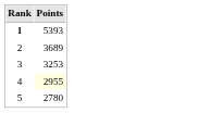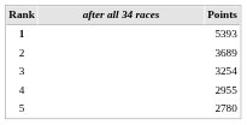 <table cellspacing="1" cellpadding="3" style="border:1px solid #aaa; font-size:86%;">
 <tr style="background:#e4e4e4;">
 <th style="border-bottom:1px solid #aaa; width:10px;">Rank</th>
+<th style="border-bottom:1px solid #aaa; width:200px;"><strong><em>after all 34 races</em></strong></th>
 <th style="border-bottom:1px solid #aaa; width:20px;">Points</th>
 </tr>
 <tr>
 <td style="text-align:center;"><strong>1</strong></td>
+<td><strong></strong></td>
 <td align="right">5393</td>
 </tr>
 <tr>
 <td style="text-align:center;">2</td>
+<td></td>
 <td align="right">3689</td>
 </tr>
 <tr>
 <td style="text-align:center;">3</td>
-<td align="right">3253</td>
+<td></td>
+<td align="right">3254</td>
 </tr>
 <tr>
 <td style="text-align:center;">4</td>
-<td align="right" style="background: lightyellow;">2955</td>
+<td></td>
+<td align="right">2955</td>
 </tr>
 <tr>
 <td style="text-align:center;">5</td>
+<td></td>
 <td align="right">2780</td>
 </tr>
 </table>
